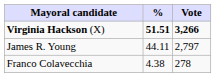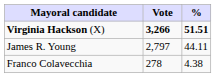 <table class="wikitable">
 <tr>
 <th style="background:#ddf; width:200px;">Mayoral candidate</th>
+<th style="background:#ddf; width:50px;">Vote</th>
 <th style="background:#ddf; width:30px;">%</th>
-<th style="background:#ddf; width:50px;">Vote</th>
 </tr>
 <tr>
 <td><strong>Virginia Hackson</strong> (X)</td>
+<td><strong>3,266</strong></td>
 <td><strong>51.51</strong></td>
-<td><strong>3,266</strong></td>
 </tr>
 <tr>
 <td>James R. Young</td>
+<td>2,797</td>
 <td>44.11</td>
-<td>2,797</td>
 </tr>
 <tr>
 <td>Franco Colavecchia</td>
+<td>278</td>
 <td>4.38</td>
-<td>278</td>
 </tr>
 </table>
